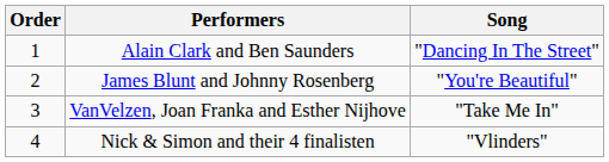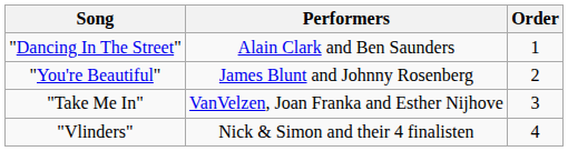 <table class="wikitable" style="text-align: center; width: auto;">
 <tr>
+<th>Song</th>
+<th>Performers</th>
 <th>Order</th>
-<th>Performers</th>
-<th>Song</th>
 </tr>
 <tr>
+<td>"<a href='#'>Dancing In The Street</a>"</td>
+<td><a href='#'>Alain Clark</a> and Ben Saunders</td>
 <td>1</td>
-<td><a href='#'>Alain Clark</a> and Ben Saunders</td>
-<td>"<a href='#'>Dancing In The Street</a>"</td>
 </tr>
 <tr>
+<td>"<a href='#'>You're Beautiful</a>"</td>
+<td><a href='#'>James Blunt</a> and Johnny Rosenberg</td>
 <td>2</td>
-<td><a href='#'>James Blunt</a> and Johnny Rosenberg</td>
-<td>"<a href='#'>You're Beautiful</a>"</td>
 </tr>
 <tr>
+<td>"Take Me In"</td>
+<td><a href='#'>VanVelzen</a>, Joan Franka and Esther Nijhove</td>
 <td>3</td>
-<td><a href='#'>VanVelzen</a>, Joan Franka and Esther Nijhove</td>
-<td>"Take Me In"</td>
 </tr>
 <tr>
+<td>"Vlinders"</td>
+<td>Nick & Simon and their 4 finalisten</td>
 <td>4</td>
-<td>Nick & Simon and their 4 finalisten</td>
-<td>"Vlinders"</td>
 </tr>
 </table>
